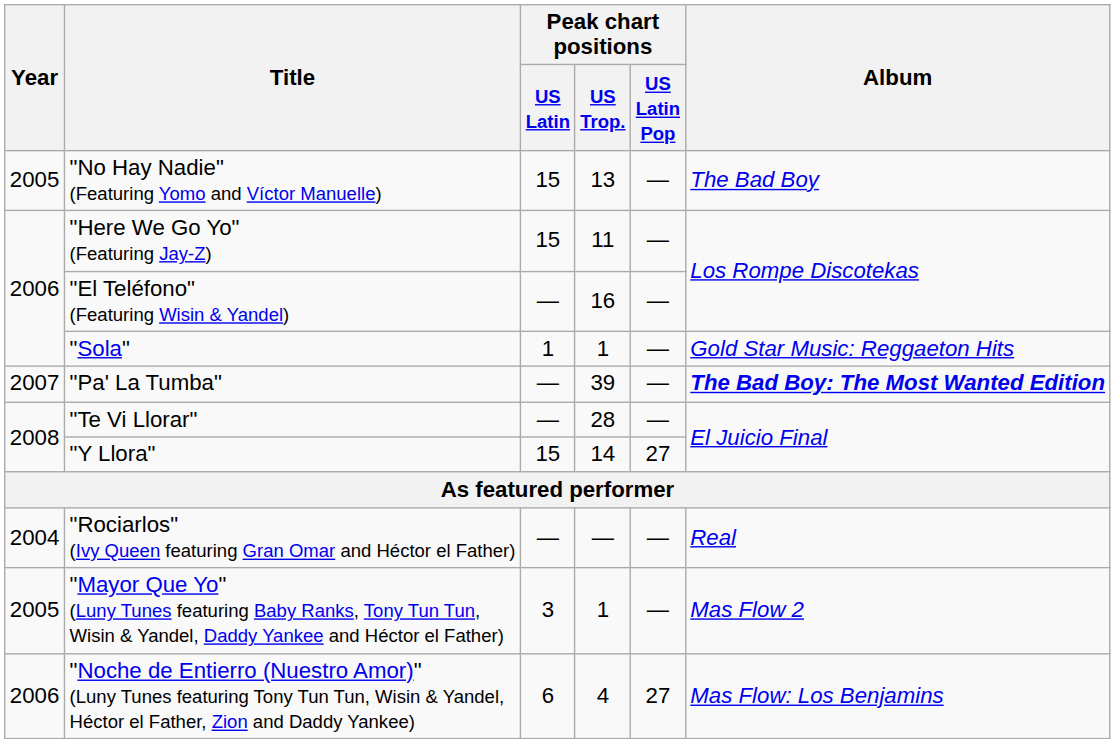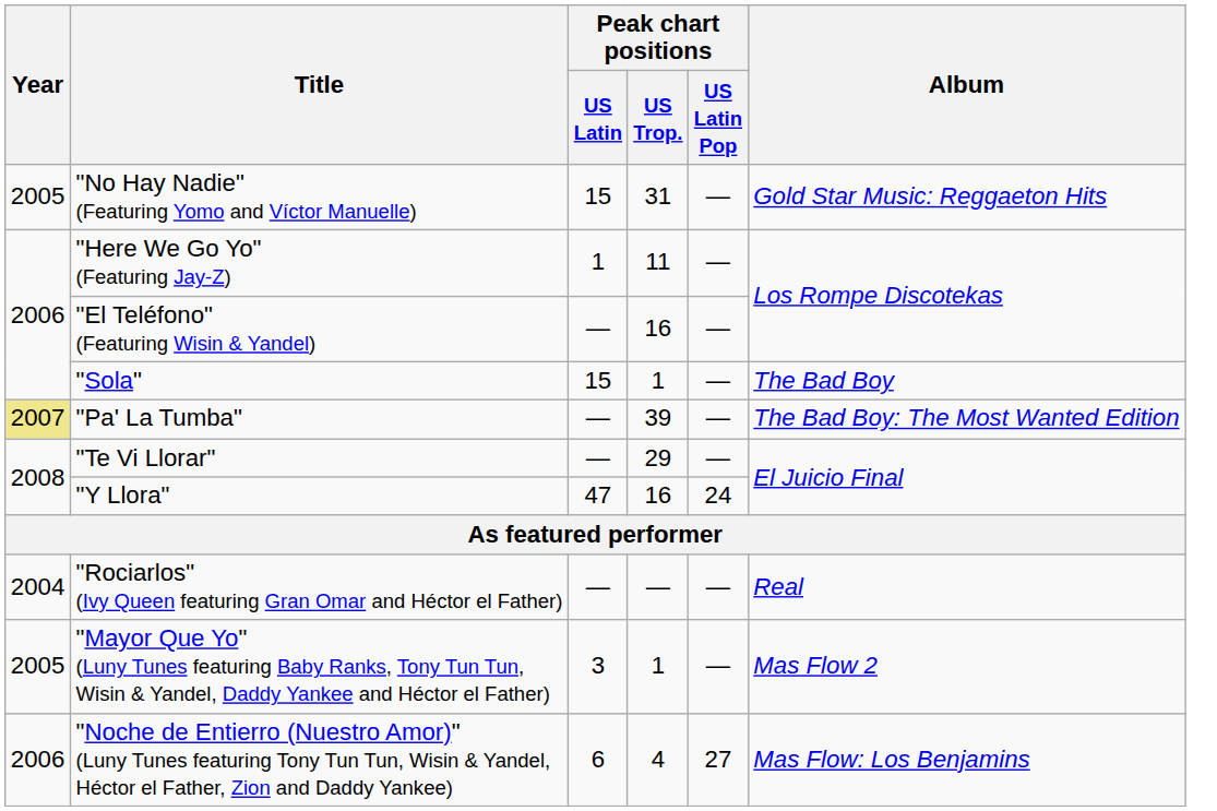 <table class="wikitable">
 <tr>
 <th align="center" rowspan="2">Year</th>
 <th align="center" rowspan="2">Title</th>
 <th colspan="3">Peak chart positions</th>
 <th align="center" rowspan="2">Album</th>
 </tr>
 <tr>
 <th width="30"><small><a href='#'>US<br>Latin</a></small><br></th>
 <th width="30"><small><a href='#'>US<br>Trop.</a></small><br></th>
 <th width="30"><small><a href='#'>US<br>Latin Pop</a></small><br></th>
 </tr>
 <tr>
 <td align="center">2005</td>
 <td>"No Hay Nadie"<br><small>(Featuring <a href='#'>Yomo</a> and <a href='#'>Víctor Manuelle</a>)</small></td>
 <td align="center">15</td>
-<td align="center">13</td>
+<td align="center">31</td>
 <td align="center">—</td>
-<td><em><a href='#'>The Bad Boy</a></em></td>
+<td><em><a href='#'>Gold Star Music: Reggaeton Hits</a></em></td>
 </tr>
 <tr>
 <td align="center" rowspan="3">2006</td>
 <td>"Here We Go Yo"<br><small>(Featuring <a href='#'>Jay-Z</a>)</small></td>
-<td align="center">15</td>
+<td align="center">1</td>
 <td align="center">11</td>
 <td align="center">—</td>
 <td rowspan="2"><em><a href='#'>Los Rompe Discotekas</a></em></td>
 </tr>
 <tr>
 <td>"El Teléfono"<br><small>(Featuring <a href='#'>Wisin & Yandel</a>)</small></td>
 <td align="center">—</td>
 <td align="center">16</td>
 <td align="center">—</td>
 </tr>
 <tr>
 <td>"<a href='#'>Sola</a>"</td>
-<td align="center">1</td>
+<td align="center">15</td>
 <td align="center">1</td>
 <td align="center">—</td>
-<td><em><a href='#'>Gold Star Music: Reggaeton Hits</a></em></td>
+<td><em><a href='#'>The Bad Boy</a></em></td>
 </tr>
 <tr>
-<td align="center">2007</td>
+<td align="center" style="background: khaki;">2007</td>
 <td>"Pa' La Tumba"</td>
 <td align="center">—</td>
 <td align="center">39</td>
 <td align="center">—</td>
-<td><strong><em><a href='#'>The Bad Boy: The Most Wanted Edition</a></em></strong></td>
+<td><em><a href='#'>The Bad Boy: The Most Wanted Edition</a></em></td>
 </tr>
 <tr>
 <td align="center" rowspan="2">2008</td>
 <td>"Te Vi Llorar"</td>
 <td align="center">—</td>
-<td align="center">28</td>
+<td align="center">29</td>
 <td align="center">—</td>
 <td rowspan="2"><em><a href='#'>El Juicio Final</a></em></td>
 </tr>
 <tr>
 <td>"Y Llora"</td>
-<td align="center">15</td>
-<td align="center">14</td>
-<td align="center">27</td>
+<td align="center">47</td>
+<td align="center">16</td>
+<td align="center">24</td>
 </tr>
 <tr>
 <th colspan="7">As featured performer</th>
 </tr>
 <tr>
 <td align="center">2004</td>
 <td>"Rociarlos"<br><small>(<a href='#'>Ivy Queen</a> featuring <a href='#'>Gran Omar</a> and Héctor el Father)</small></td>
 <td align="center">—</td>
 <td align="center">—</td>
 <td align="center">—</td>
 <td><em><a href='#'>Real</a></em></td>
 </tr>
 <tr>
 <td align="center">2005</td>
 <td>"<a href='#'>Mayor Que Yo</a>"<br><small>(<a href='#'>Luny Tunes</a> featuring <a href='#'>Baby Ranks</a>, <a href='#'>Tony Tun Tun</a>,<br>Wisin & Yandel, <a href='#'>Daddy Yankee</a> and Héctor el Father)</small></td>
 <td align="center">3</td>
 <td align="center">1</td>
 <td align="center">—</td>
 <td><em><a href='#'>Mas Flow 2</a></em></td>
 </tr>
 <tr>
 <td align="center">2006</td>
 <td>"<a href='#'>Noche de Entierro (Nuestro Amor)</a>"<br><small>(Luny Tunes featuring Tony Tun Tun, Wisin & Yandel,<br>Héctor el Father, <a href='#'>Zion</a> and Daddy Yankee)</small></td>
 <td align="center">6</td>
 <td align="center">4</td>
 <td align="center">27</td>
 <td><em><a href='#'>Mas Flow: Los Benjamins</a></em></td>
 </tr>
 </table>
